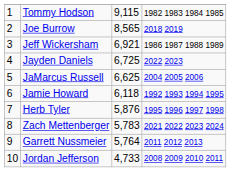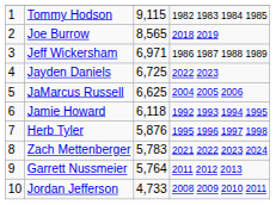 <table class="wikitable">
 <tr>
 </tr>
 <tr>
 <td>1</td>
 <td><a href='#'>Tommy Hodson</a></td>
 <td>9,115</td>
 <td style="font-size:80%;">1982 1983 1984 1985</td>
 </tr>
 <tr>
 <td>2</td>
 <td><a href='#'>Joe Burrow</a></td>
 <td>8,565</td>
 <td style="font-size:80%;"><a href='#'>2018</a> <a href='#'>2019</a></td>
 </tr>
 <tr>
 <td>3</td>
 <td><a href='#'>Jeff Wickersham</a></td>
-<td>6,921</td>
+<td>6,971</td>
 <td style="font-size:80%;">1986 1987 1988 1989</td>
 </tr>
 <tr>
 <td>4</td>
 <td><a href='#'>Jayden Daniels</a></td>
 <td>6,725</td>
 <td style="font-size:80%;"><a href='#'>2022</a> <a href='#'>2023</a></td>
 </tr>
 <tr>
 <td>5</td>
 <td><a href='#'>JaMarcus Russell</a></td>
 <td>6,625</td>
 <td style="font-size:80%;"><a href='#'>2004</a> <a href='#'>2005</a> <a href='#'>2006</a></td>
 </tr>
 <tr>
 <td>6</td>
 <td><a href='#'>Jamie Howard</a></td>
 <td>6,118</td>
 <td style="font-size:80%;"><a href='#'>1992</a> <a href='#'>1993</a> <a href='#'>1994</a> <a href='#'>1995</a></td>
 </tr>
 <tr>
 <td>7</td>
 <td><a href='#'>Herb Tyler</a></td>
 <td>5,876</td>
 <td style="font-size:80%;"><a href='#'>1995</a> <a href='#'>1996</a> <a href='#'>1997</a> <a href='#'>1998</a></td>
 </tr>
 <tr>
 <td>8</td>
 <td><a href='#'>Zach Mettenberger</a></td>
 <td>5,783</td>
 <td style="font-size:80%;"><a href='#'>2021</a> <a href='#'>2022</a> <a href='#'>2023</a> <a href='#'>2024</a></td>
 </tr>
 <tr>
 <td>9</td>
 <td><a href='#'>Garrett Nussmeier</a></td>
 <td>5,764</td>
 <td style="font-size:80%;"><a href='#'>2011</a> <a href='#'>2012</a> <a href='#'>2013</a></td>
 </tr>
 <tr>
 <td>10</td>
 <td><a href='#'>Jordan Jefferson</a></td>
 <td>4,733</td>
 <td style="font-size:80%;"><a href='#'>2008</a> <a href='#'>2009</a> <a href='#'>2010</a> <a href='#'>2011</a></td>
 </tr>
 </table>
